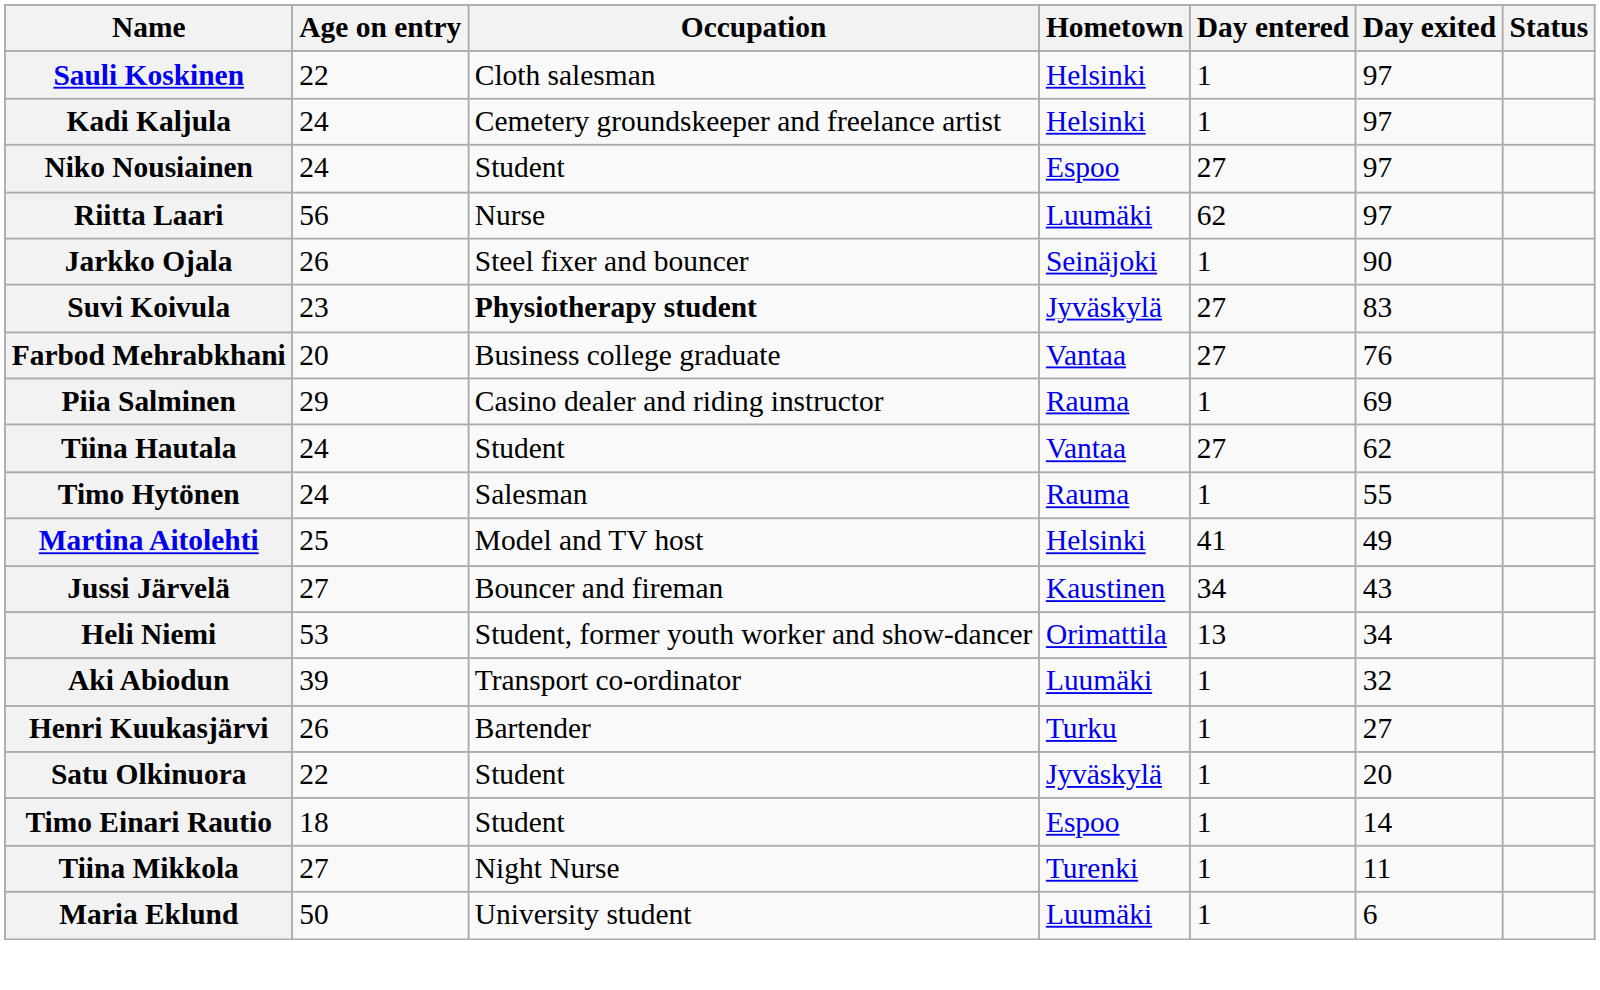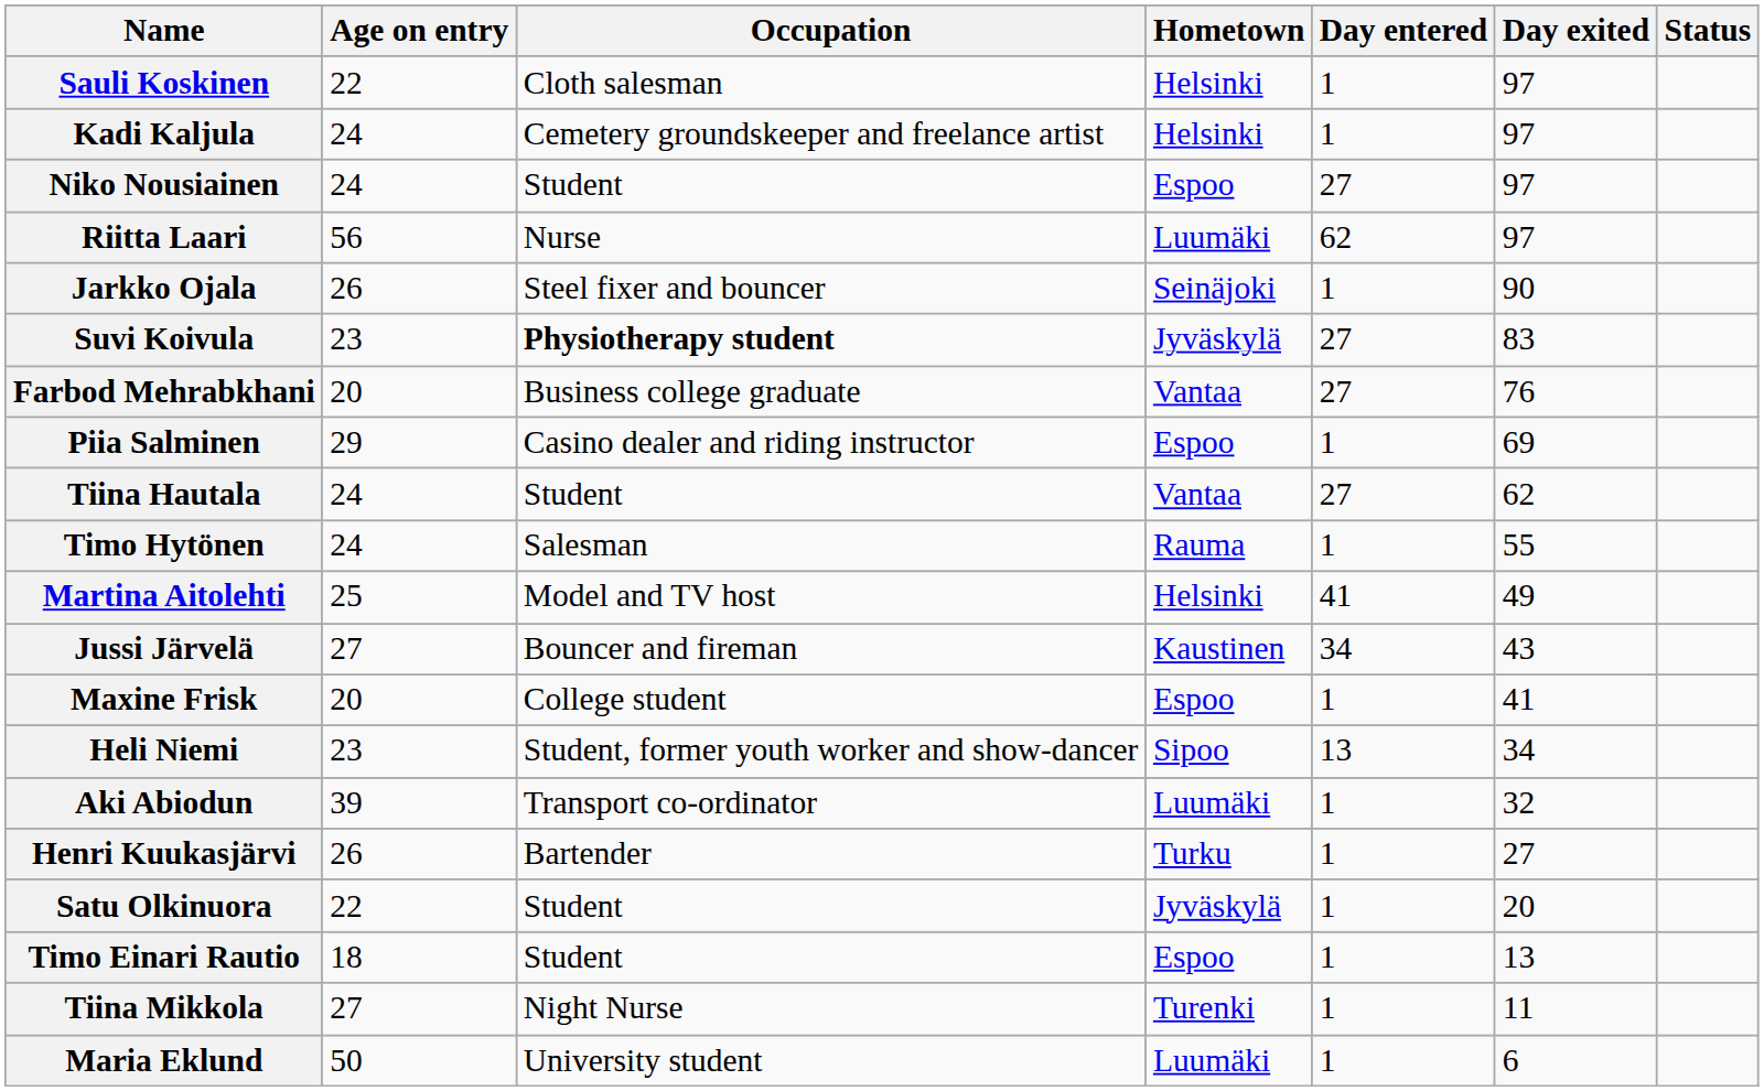 <table class="wikitable sortable">
 <tr>
 <th>Name</th>
 <th>Age on entry</th>
 <th>Occupation</th>
 <th>Hometown</th>
 <th>Day entered</th>
 <th>Day exited</th>
 <th>Status</th>
 </tr>
 <tr>
 <th><a href='#'>Sauli Koskinen</a></th>
 <td>22</td>
 <td>Cloth salesman</td>
 <td><a href='#'>Helsinki</a></td>
 <td>1</td>
 <td>97</td>
 <td></td>
 </tr>
 <tr>
 <th>Kadi Kaljula</th>
 <td>24</td>
 <td>Cemetery groundskeeper and freelance artist</td>
 <td><a href='#'>Helsinki</a></td>
 <td>1</td>
 <td>97</td>
 <td></td>
 </tr>
 <tr>
 <th>Niko Nousiainen</th>
 <td>24</td>
 <td>Student</td>
 <td><a href='#'>Espoo</a></td>
 <td>27</td>
 <td>97</td>
 <td></td>
 </tr>
 <tr>
 <th>Riitta Laari</th>
 <td>56</td>
 <td>Nurse</td>
 <td><a href='#'>Luumäki</a></td>
 <td>62</td>
 <td>97</td>
 <td></td>
 </tr>
 <tr>
 <th>Jarkko Ojala</th>
 <td>26</td>
 <td>Steel fixer and bouncer</td>
 <td><a href='#'>Seinäjoki</a></td>
 <td>1</td>
 <td>90</td>
 <td></td>
 </tr>
 <tr>
 <th>Suvi Koivula</th>
 <td>23</td>
 <td><strong>Physiotherapy student</strong></td>
 <td><a href='#'>Jyväskylä</a></td>
 <td>27</td>
 <td>83</td>
 <td></td>
 </tr>
 <tr>
 <th>Farbod Mehrabkhani</th>
 <td>20</td>
 <td>Business college graduate</td>
 <td><a href='#'>Vantaa</a></td>
 <td>27</td>
 <td>76</td>
 <td></td>
 </tr>
 <tr>
 <th>Piia Salminen</th>
 <td>29</td>
 <td>Casino dealer and riding instructor</td>
-<td><a href='#'>Rauma</a></td>
+<td><a href='#'>Espoo</a></td>
 <td>1</td>
 <td>69</td>
 <td></td>
 </tr>
 <tr>
 <th>Tiina Hautala</th>
 <td>24</td>
 <td>Student</td>
 <td><a href='#'>Vantaa</a></td>
 <td>27</td>
 <td>62</td>
 <td></td>
 </tr>
 <tr>
 <th>Timo Hytönen</th>
 <td>24</td>
 <td>Salesman</td>
 <td><a href='#'>Rauma</a></td>
 <td>1</td>
 <td>55</td>
 <td></td>
 </tr>
 <tr>
 <th><a href='#'>Martina Aitolehti</a></th>
 <td>25</td>
 <td>Model and TV host</td>
 <td><a href='#'>Helsinki</a></td>
 <td>41</td>
 <td>49</td>
 <td></td>
 </tr>
 <tr>
 <th>Jussi Järvelä</th>
 <td>27</td>
 <td>Bouncer and fireman</td>
 <td><a href='#'>Kaustinen</a></td>
 <td>34</td>
 <td>43</td>
 <td></td>
 </tr>
 <tr>
+<th>Maxine Frisk</th>
+<td>20</td>
+<td>College student</td>
+<td><a href='#'>Espoo</a></td>
+<td>1</td>
+<td>41</td>
+<td></td>
+</tr>
+<tr>
 <th>Heli Niemi</th>
-<td>53</td>
+<td>23</td>
 <td>Student, former youth worker and show-dancer</td>
-<td><a href='#'>Orimattila</a></td>
+<td><a href='#'>Sipoo</a></td>
 <td>13</td>
 <td>34</td>
 <td></td>
 </tr>
 <tr>
 <th>Aki Abiodun</th>
 <td>39</td>
 <td>Transport co-ordinator</td>
 <td><a href='#'>Luumäki</a></td>
 <td>1</td>
 <td>32</td>
 <td></td>
 </tr>
 <tr>
 <th>Henri Kuukasjärvi</th>
 <td>26</td>
 <td>Bartender</td>
 <td><a href='#'>Turku</a></td>
 <td>1</td>
 <td>27</td>
 <td></td>
 </tr>
 <tr>
 <th>Satu Olkinuora</th>
 <td>22</td>
 <td>Student</td>
 <td><a href='#'>Jyväskylä</a></td>
 <td>1</td>
 <td>20</td>
 <td></td>
 </tr>
 <tr>
 <th>Timo Einari Rautio</th>
 <td>18</td>
 <td>Student</td>
 <td><a href='#'>Espoo</a></td>
 <td>1</td>
-<td>14</td>
+<td>13</td>
 <td></td>
 </tr>
 <tr>
 <th>Tiina Mikkola</th>
 <td>27</td>
 <td>Night Nurse</td>
 <td><a href='#'>Turenki</a></td>
 <td>1</td>
 <td>11</td>
 <td></td>
 </tr>
 <tr>
 <th>Maria Eklund</th>
 <td>50</td>
 <td>University student</td>
 <td><a href='#'>Luumäki</a></td>
 <td>1</td>
 <td>6</td>
 <td></td>
 </tr>
 <tr>
 </tr>
 </table>
